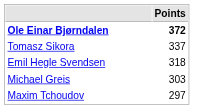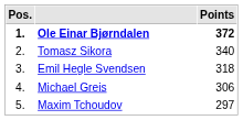 <table cellspacing="1" cellpadding="3" style="border:1px solid #AAAAAA;font-size:90%">
 <tr bgcolor="#E4E4E4">
+<th style="border-bottom:1px solid #AAAAAA" width=10>Pos.</th>
 <th style="border-bottom:1px solid #AAAAAA" width=200></th>
 <th style="border-bottom:1px solid #AAAAAA" width=20>Points</th>
 </tr>
 <tr>
+<td align="center"><strong>1.</strong></td>
 <td> <strong><a href='#'>Ole Einar Bjørndalen</a></strong></td>
 <td align="right"><strong>372</strong></td>
 </tr>
 <tr>
+<td align="center">2.</td>
 <td> <a href='#'>Tomasz Sikora</a></td>
-<td align="right">337</td>
+<td align="right">340</td>
 </tr>
 <tr>
+<td align="center">3.</td>
 <td> <a href='#'>Emil Hegle Svendsen</a></td>
 <td align="right">318</td>
 </tr>
 <tr>
+<td align="center">4.</td>
 <td> <a href='#'>Michael Greis</a></td>
-<td align="right">303</td>
+<td align="right">306</td>
 </tr>
 <tr>
+<td align="center">5.</td>
 <td> <a href='#'>Maxim Tchoudov</a></td>
 <td align="right">297</td>
 </tr>
 </table>
